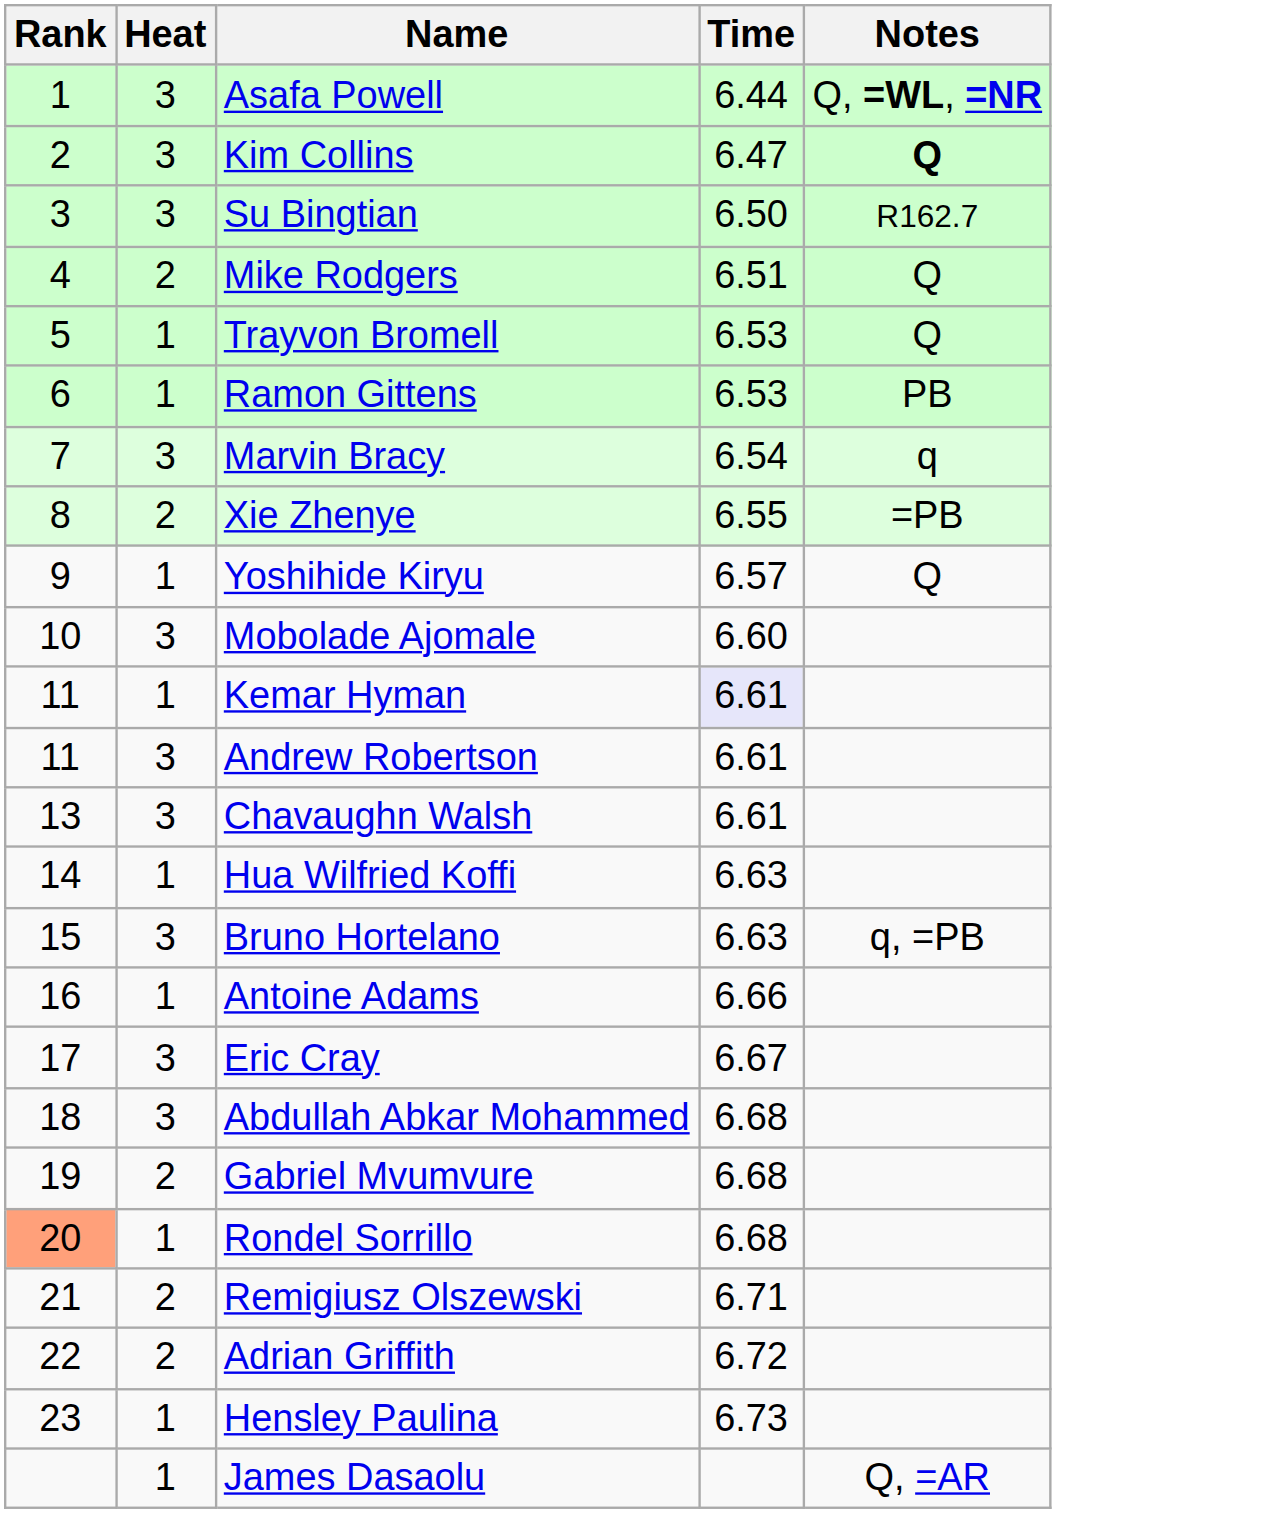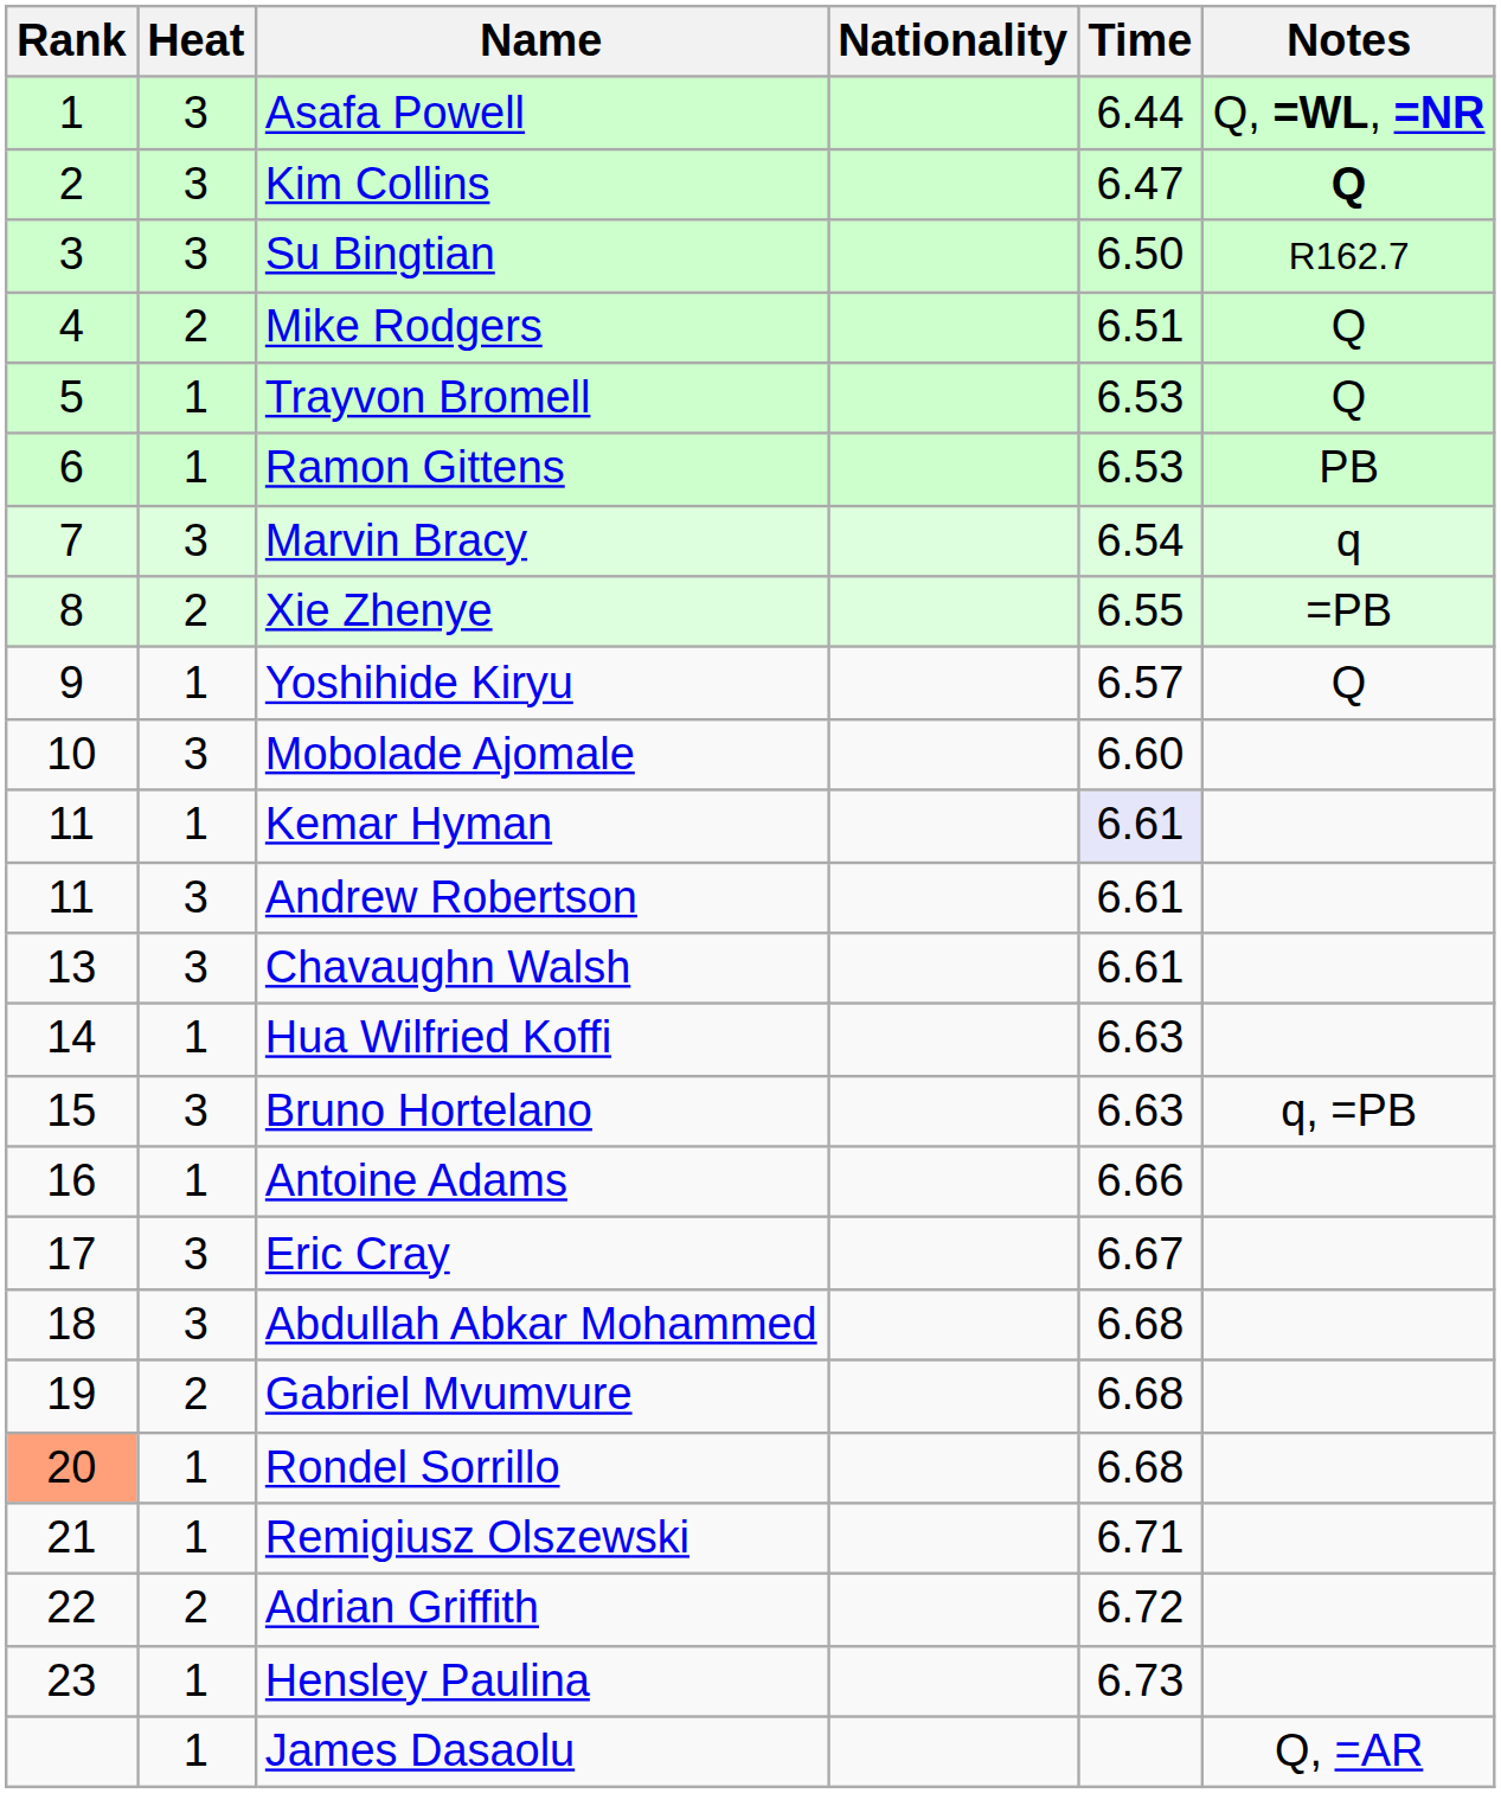 <table class="wikitable sortable" style="text-align:center">
 <tr>
 <th>Rank</th>
 <th>Heat</th>
 <th>Name</th>
+<th>Nationality</th>
 <th>Time</th>
 <th>Notes</th>
 </tr>
 <tr bgcolor=ccffcc>
 <td>1</td>
 <td>3</td>
 <td align=left><a href='#'>Asafa Powell</a></td>
+<td align=left></td>
 <td>6.44</td>
 <td>Q, <strong>=WL</strong>, <strong><a href='#'>=NR</a></strong></td>
 </tr>
 <tr bgcolor=ccffcc>
 <td>2</td>
 <td>3</td>
 <td align=left><a href='#'>Kim Collins</a></td>
+<td align=left></td>
 <td>6.47</td>
 <td><strong>Q</strong></td>
 </tr>
 <tr bgcolor=ccffcc>
 <td>3</td>
 <td>3</td>
 <td align=left><a href='#'>Su Bingtian</a></td>
+<td align=left></td>
 <td>6.50</td>
 <td><small>R162.7</small></td>
 </tr>
 <tr bgcolor=ccffcc>
 <td>4</td>
 <td>2</td>
 <td align=left><a href='#'>Mike Rodgers</a></td>
+<td align=left></td>
 <td>6.51</td>
 <td>Q</td>
 </tr>
 <tr bgcolor=ccffcc>
 <td>5</td>
 <td>1</td>
 <td align=left><a href='#'>Trayvon Bromell</a></td>
+<td align=left></td>
 <td>6.53</td>
 <td>Q</td>
 </tr>
 <tr bgcolor=ccffcc>
 <td>6</td>
 <td>1</td>
 <td align=left><a href='#'>Ramon Gittens</a></td>
+<td align=left></td>
 <td>6.53</td>
 <td>PB</td>
 </tr>
 <tr bgcolor=ddffdd>
 <td>7</td>
 <td>3</td>
 <td align=left><a href='#'>Marvin Bracy</a></td>
+<td align=left></td>
 <td>6.54</td>
 <td>q</td>
 </tr>
 <tr bgcolor=ddffdd>
 <td>8</td>
 <td>2</td>
 <td align=left><a href='#'>Xie Zhenye</a></td>
+<td align=left></td>
 <td>6.55</td>
 <td>=PB</td>
 </tr>
 <tr>
 <td>9</td>
 <td>1</td>
 <td align=left><a href='#'>Yoshihide Kiryu</a></td>
+<td align=left></td>
 <td>6.57</td>
 <td>Q</td>
 </tr>
 <tr>
 <td>10</td>
 <td>3</td>
 <td align=left><a href='#'>Mobolade Ajomale</a></td>
+<td align=left></td>
 <td>6.60</td>
 <td></td>
 </tr>
 <tr>
 <td>11</td>
 <td>1</td>
 <td align=left><a href='#'>Kemar Hyman</a></td>
+<td align=left></td>
 <td style="background: lavender;">6.61</td>
 <td></td>
 </tr>
 <tr>
 <td>11</td>
 <td>3</td>
 <td align=left><a href='#'>Andrew Robertson</a></td>
+<td align=left></td>
 <td>6.61</td>
 <td></td>
 </tr>
 <tr>
 <td>13</td>
 <td>3</td>
 <td align=left><a href='#'>Chavaughn Walsh</a></td>
+<td align=left></td>
 <td>6.61</td>
 <td></td>
 </tr>
 <tr>
 <td>14</td>
 <td>1</td>
 <td align=left><a href='#'>Hua Wilfried Koffi</a></td>
+<td align=left></td>
 <td>6.63</td>
 <td></td>
 </tr>
 <tr>
 <td>15</td>
 <td>3</td>
 <td align=left><a href='#'>Bruno Hortelano</a></td>
+<td align=left></td>
 <td>6.63</td>
 <td>q, =PB</td>
 </tr>
 <tr>
 <td>16</td>
 <td>1</td>
 <td align=left><a href='#'>Antoine Adams</a></td>
+<td align=left></td>
 <td>6.66</td>
 <td></td>
 </tr>
 <tr>
 <td>17</td>
 <td>3</td>
 <td align=left><a href='#'>Eric Cray</a></td>
+<td align=left></td>
 <td>6.67</td>
 <td></td>
 </tr>
 <tr>
 <td>18</td>
 <td>3</td>
 <td align=left><a href='#'>Abdullah Abkar Mohammed</a></td>
+<td align=left></td>
 <td>6.68</td>
 <td></td>
 </tr>
 <tr>
 <td>19</td>
 <td>2</td>
 <td align=left><a href='#'>Gabriel Mvumvure</a></td>
+<td align=left></td>
 <td>6.68</td>
 <td></td>
 </tr>
 <tr>
 <td style="background: lightsalmon;">20</td>
 <td>1</td>
 <td align=left><a href='#'>Rondel Sorrillo</a></td>
+<td align=left></td>
 <td>6.68</td>
 <td></td>
 </tr>
 <tr>
 <td>21</td>
-<td>2</td>
+<td>1</td>
 <td align=left><a href='#'>Remigiusz Olszewski</a></td>
+<td align=left></td>
 <td>6.71</td>
 <td></td>
 </tr>
 <tr>
 <td>22</td>
 <td>2</td>
 <td align=left><a href='#'>Adrian Griffith</a></td>
+<td align=left></td>
 <td>6.72</td>
 <td></td>
 </tr>
 <tr>
 <td>23</td>
 <td>1</td>
 <td align=left><a href='#'>Hensley Paulina</a></td>
+<td align=left></td>
 <td>6.73</td>
 <td></td>
 </tr>
 <tr>
 <td></td>
 <td>1</td>
 <td align=left><a href='#'>James Dasaolu</a></td>
+<td align=left></td>
 <td></td>
 <td>Q, <a href='#'>=AR</a></td>
 </tr>
 </table>
